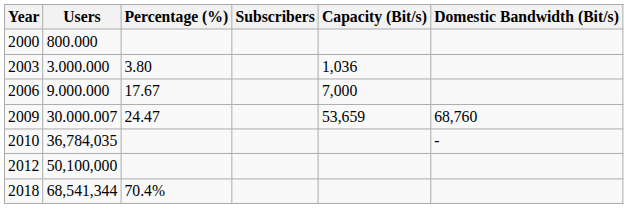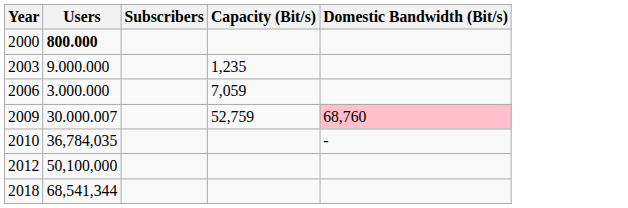 <table class="wikitable" border="1">
 <tr>
 <th>Year</th>
 <th>Users</th>
-<th>Percentage (%)</th>
 <th>Subscribers</th>
 <th>Capacity (Bit/s)</th>
 <th>Domestic Bandwidth (Bit/s)</th>
 </tr>
 <tr>
 <td>2000</td>
-<td>800.000</td>
-<td></td>
+<td><strong>800.000</strong></td>
 <td></td>
 <td></td>
 <td></td>
 </tr>
 <tr>
 <td>2003</td>
-<td>3.000.000</td>
-<td>3.80</td>
+<td>9.000.000</td>
 <td></td>
-<td>1,036</td>
+<td>1,235</td>
 <td></td>
 </tr>
 <tr>
 <td>2006</td>
-<td>9.000.000</td>
-<td>17.67</td>
+<td>3.000.000</td>
 <td></td>
-<td>7,000</td>
+<td>7,059</td>
 <td></td>
 </tr>
 <tr>
 <td>2009</td>
 <td>30.000.007 </td>
-<td>24.47</td>
 <td></td>
-<td>53,659</td>
-<td>68,760</td>
+<td>52,759</td>
+<td style="background: pink;">68,760</td>
 </tr>
 <tr>
 <td>2010</td>
 <td>36,784,035 </td>
-<td></td>
 <td></td>
 <td></td>
 <td>-</td>
 </tr>
 <tr>
 <td>2012</td>
 <td>50,100,000</td>
 <td></td>
 <td></td>
 <td></td>
-<td></td>
 </tr>
 <tr>
 <td>2018</td>
 <td>68,541,344</td>
-<td>70.4%</td>
 <td></td>
 <td></td>
 <td></td>
 </tr>
 </table>
